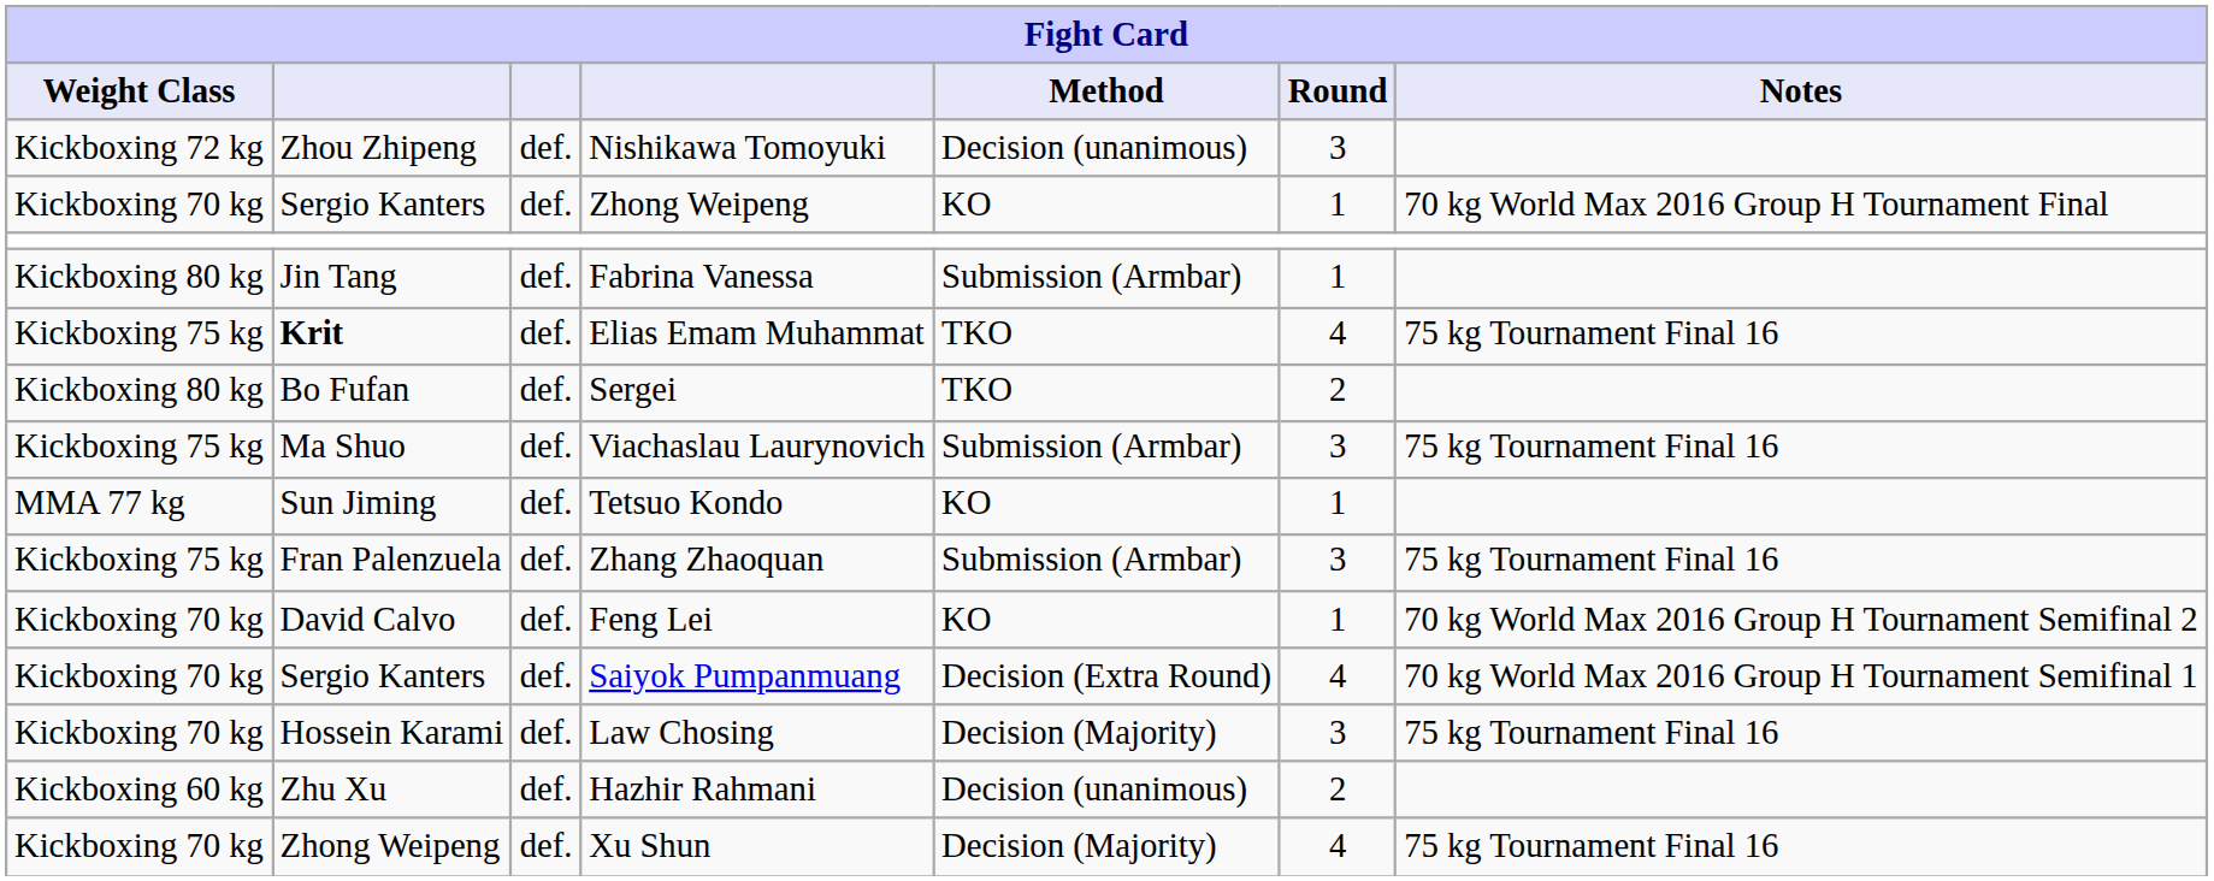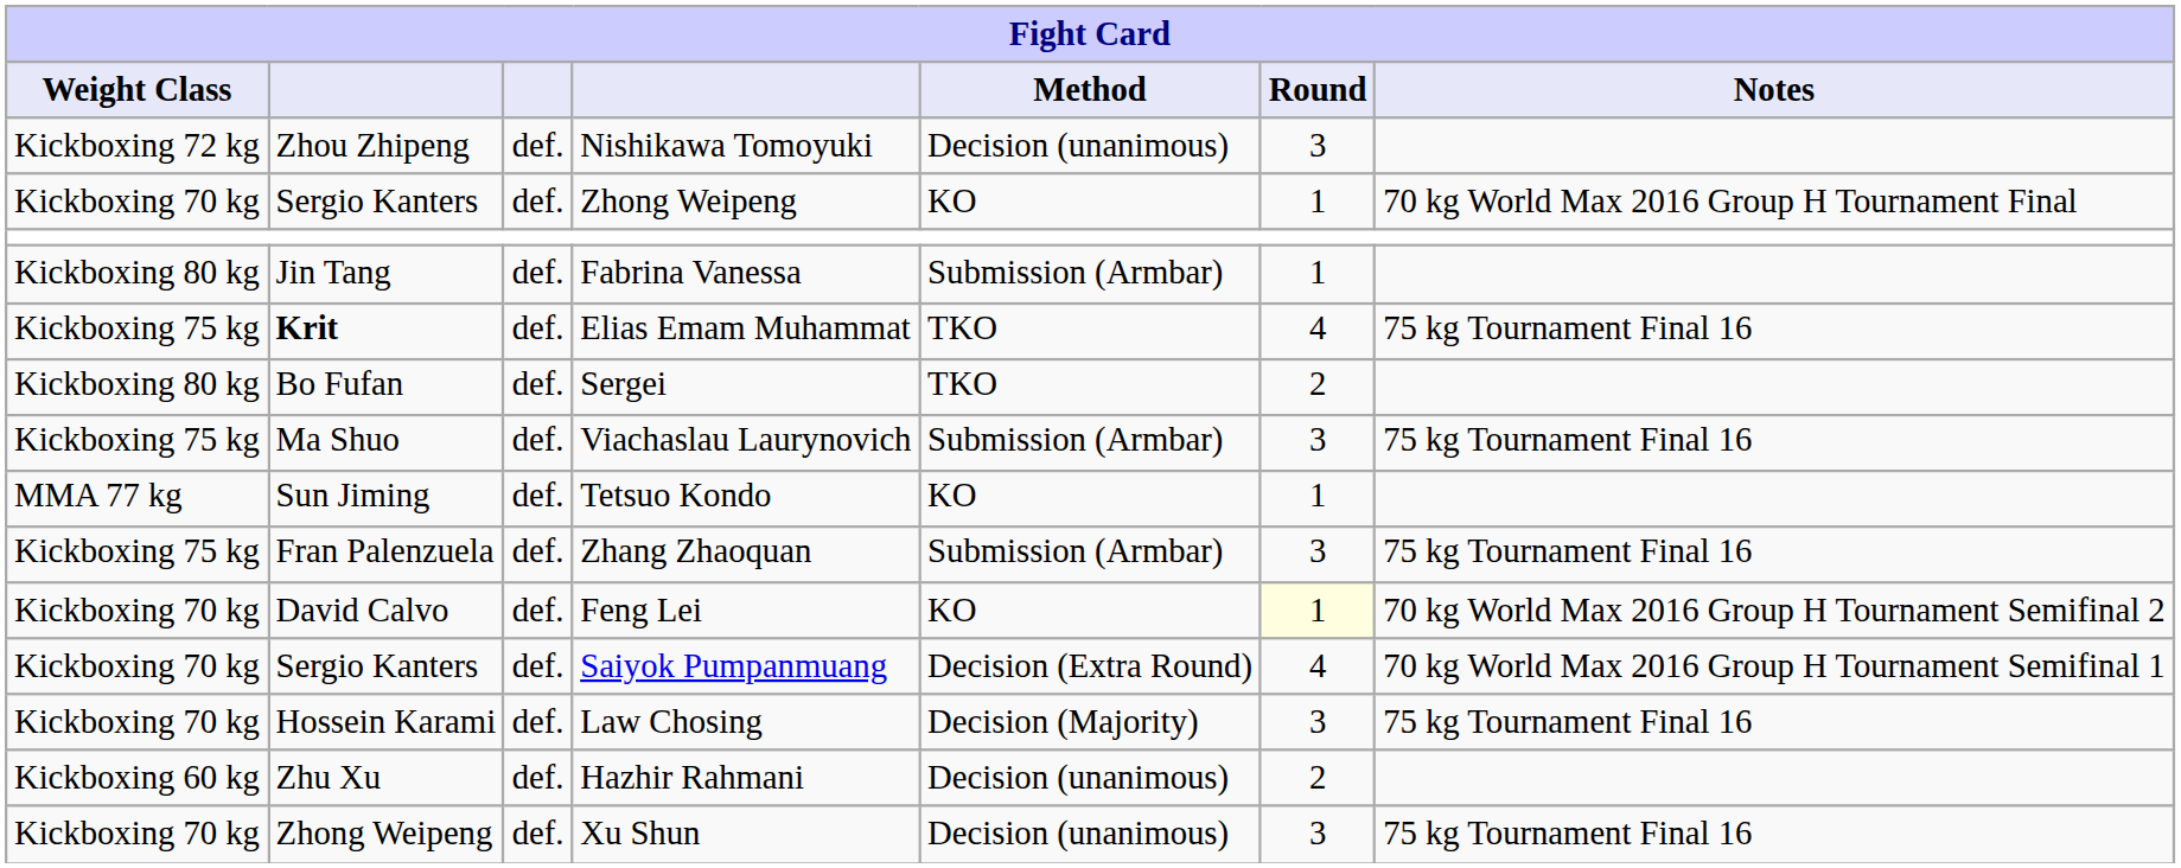 <table class="wikitable" style="font-size: 80%;">
 <tr>
 <th colspan="8" style="background-color: #ccf; color: #000080; text-align: center;"><strong>Fight Card</strong></th>
 </tr>
 <tr>
 <th colspan="1" style="background-color: #E6E8FA; color: #000000; text-align: center;">Weight Class</th>
 <th colspan="1" style="background-color: #E6E8FA; color: #000000; text-align: center;"></th>
 <th colspan="1" style="background-color: #E6E8FA; color: #000000; text-align: center;"></th>
 <th colspan="1" style="background-color: #E6E8FA; color: #000000; text-align: center;"></th>
 <th colspan="1" style="background-color: #E6E8FA; color: #000000; text-align: center;">Method</th>
 <th colspan="1" style="background-color: #E6E8FA; color: #000000; text-align: center;">Round</th>
 <th colspan="1" style="background-color: #E6E8FA; color: #000000; text-align: center;">Notes</th>
 </tr>
 <tr>
 <td>Kickboxing 72 kg</td>
 <td> Zhou Zhipeng</td>
 <td align=center>def.</td>
 <td> Nishikawa Tomoyuki</td>
 <td>Decision (unanimous)</td>
 <td align=center>3</td>
 <td></td>
 </tr>
 <tr>
 <td>Kickboxing 70 kg</td>
 <td> Sergio Kanters</td>
 <td align=center>def.</td>
 <td> Zhong Weipeng</td>
 <td>KO</td>
 <td align=center>1</td>
 <td>70 kg World Max 2016 Group H Tournament Final</td>
 </tr>
 <tr>
 <th style=background:white colspan=9></th>
 </tr>
 <tr>
 <td>Kickboxing 80 kg</td>
 <td> Jin Tang</td>
 <td align=center>def.</td>
 <td> Fabrina Vanessa</td>
 <td>Submission (Armbar)</td>
 <td align=center>1</td>
 <td></td>
 </tr>
 <tr>
 <td>Kickboxing 75 kg</td>
 <td><strong> Krit</strong></td>
 <td align=center>def.</td>
 <td> Elias Emam Muhammat</td>
 <td>TKO</td>
 <td align=center>4</td>
 <td>75 kg Tournament Final 16</td>
 </tr>
 <tr>
 <td>Kickboxing 80 kg</td>
 <td> Bo Fufan</td>
 <td align=center>def.</td>
 <td> Sergei</td>
 <td>TKO</td>
 <td align=center>2</td>
 <td></td>
 </tr>
 <tr>
 <td>Kickboxing 75 kg</td>
 <td> Ma Shuo</td>
 <td align=center>def.</td>
 <td> Viachaslau Laurynovich</td>
 <td>Submission (Armbar)</td>
 <td align=center>3</td>
 <td>75 kg Tournament Final 16</td>
 </tr>
 <tr>
 <td>MMA 77 kg</td>
 <td> Sun Jiming</td>
 <td align=center>def.</td>
 <td> Tetsuo Kondo</td>
 <td>KO</td>
 <td align=center>1</td>
 <td></td>
 </tr>
 <tr>
 <td>Kickboxing 75 kg</td>
 <td> Fran Palenzuela</td>
 <td align=center>def.</td>
 <td> Zhang Zhaoquan</td>
 <td>Submission (Armbar)</td>
 <td align=center>3</td>
 <td>75 kg Tournament Final 16</td>
 </tr>
 <tr>
 <td>Kickboxing 70 kg</td>
 <td> David Calvo</td>
 <td align=center>def.</td>
 <td> Feng Lei</td>
 <td>KO</td>
-<td align=center>1</td>
+<td align=center style="background: lightyellow;">1</td>
 <td>70 kg World Max 2016 Group H Tournament Semifinal 2</td>
 </tr>
 <tr>
 <td>Kickboxing 70 kg</td>
 <td> Sergio Kanters</td>
 <td align=center>def.</td>
 <td> <a href='#'>Saiyok Pumpanmuang</a></td>
 <td>Decision (Extra Round)</td>
 <td align=center>4</td>
 <td>70 kg World Max 2016 Group H Tournament Semifinal 1</td>
 </tr>
 <tr>
 <td>Kickboxing 70 kg</td>
 <td> Hossein Karami</td>
 <td align=center>def.</td>
 <td> Law Chosing</td>
 <td>Decision (Majority)</td>
 <td align=center>3</td>
 <td>75 kg Tournament Final 16</td>
 </tr>
 <tr>
 <td>Kickboxing 60 kg</td>
 <td> Zhu Xu</td>
 <td align=center>def.</td>
 <td> Hazhir Rahmani</td>
 <td>Decision (unanimous)</td>
 <td align=center>2</td>
 <td></td>
 </tr>
 <tr>
 <td>Kickboxing 70 kg</td>
 <td> Zhong Weipeng</td>
 <td align=center>def.</td>
 <td> Xu Shun</td>
-<td>Decision (Majority)</td>
-<td align=center>4</td>
+<td>Decision (unanimous)</td>
+<td align=center>3</td>
 <td>75 kg Tournament Final 16</td>
 </tr>
 <tr>
 </tr>
 </table>
